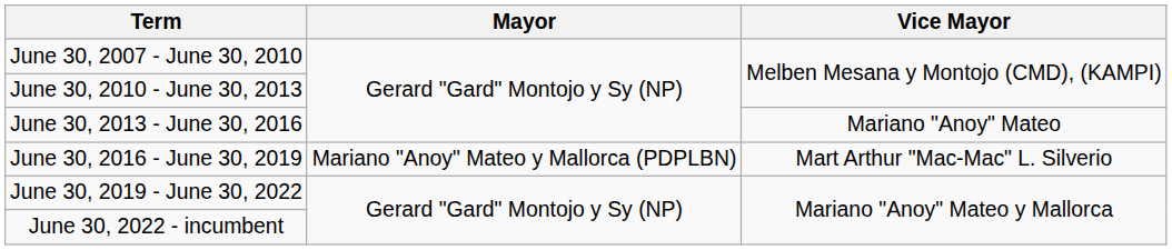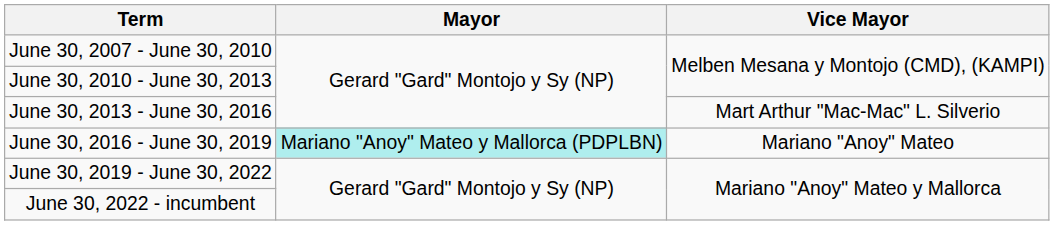 <table class="wikitable" style="text-align:center;">
 <tr>
 <th>Term</th>
 <th>Mayor</th>
 <th>Vice Mayor</th>
 </tr>
 <tr>
 <td>June 30, 2007 - June 30, 2010</td>
 <td rowspan=3>Gerard "Gard" Montojo y Sy (NP)</td>
 <td rowspan=2>Melben Mesana y Montojo (CMD), (KAMPI)</td>
 </tr>
 <tr>
 <td>June 30, 2010 - June 30, 2013</td>
 </tr>
 <tr>
 <td>June 30, 2013 - June 30, 2016</td>
-<td>Mariano "Anoy" Mateo</td>
+<td>Mart Arthur "Mac-Mac" L. Silverio</td>
 </tr>
 <tr>
 <td>June 30, 2016 - June 30, 2019</td>
-<td>Mariano "Anoy" Mateo y Mallorca (PDPLBN)</td>
-<td>Mart Arthur "Mac-Mac" L. Silverio</td>
+<td style="background: paleturquoise;">Mariano "Anoy" Mateo y Mallorca (PDPLBN)</td>
+<td>Mariano "Anoy" Mateo</td>
 </tr>
 <tr>
 <td>June 30, 2019 - June 30, 2022</td>
 <td rowspan=2>Gerard "Gard" Montojo y Sy (NP)</td>
 <td rowspan=2>Mariano "Anoy" Mateo y Mallorca</td>
 </tr>
 <tr>
 <td>June 30, 2022 - incumbent</td>
 </tr>
 </table>
